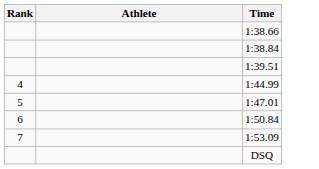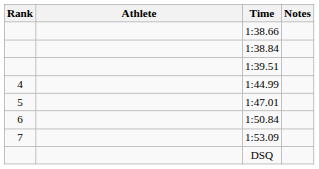 <table class="wikitable" style="text-align:center">
 <tr>
 <th>Rank</th>
 <th Style="width:18em">Athlete</th>
 <th>Time</th>
+<th>Notes</th>
 </tr>
 <tr>
 <td></td>
 <td style="text-align:left"></td>
 <td>1:38.66</td>
+<td></td>
 </tr>
 <tr>
 <td></td>
 <td style="text-align:left"></td>
 <td>1:38.84</td>
+<td></td>
 </tr>
 <tr>
 <td></td>
 <td style="text-align:left"></td>
 <td>1:39.51</td>
+<td></td>
 </tr>
 <tr>
 <td>4</td>
 <td style="text-align:left"></td>
 <td>1:44.99</td>
+<td></td>
 </tr>
 <tr>
 <td>5</td>
 <td style="text-align:left"></td>
 <td>1:47.01</td>
+<td></td>
 </tr>
 <tr>
 <td>6</td>
 <td style="text-align:left"></td>
 <td>1:50.84</td>
+<td></td>
 </tr>
 <tr>
 <td>7</td>
 <td style="text-align:left"></td>
 <td>1:53.09</td>
+<td></td>
 </tr>
 <tr>
 <td></td>
 <td style="text-align:left"></td>
 <td>DSQ</td>
+<td></td>
 </tr>
 </table>
